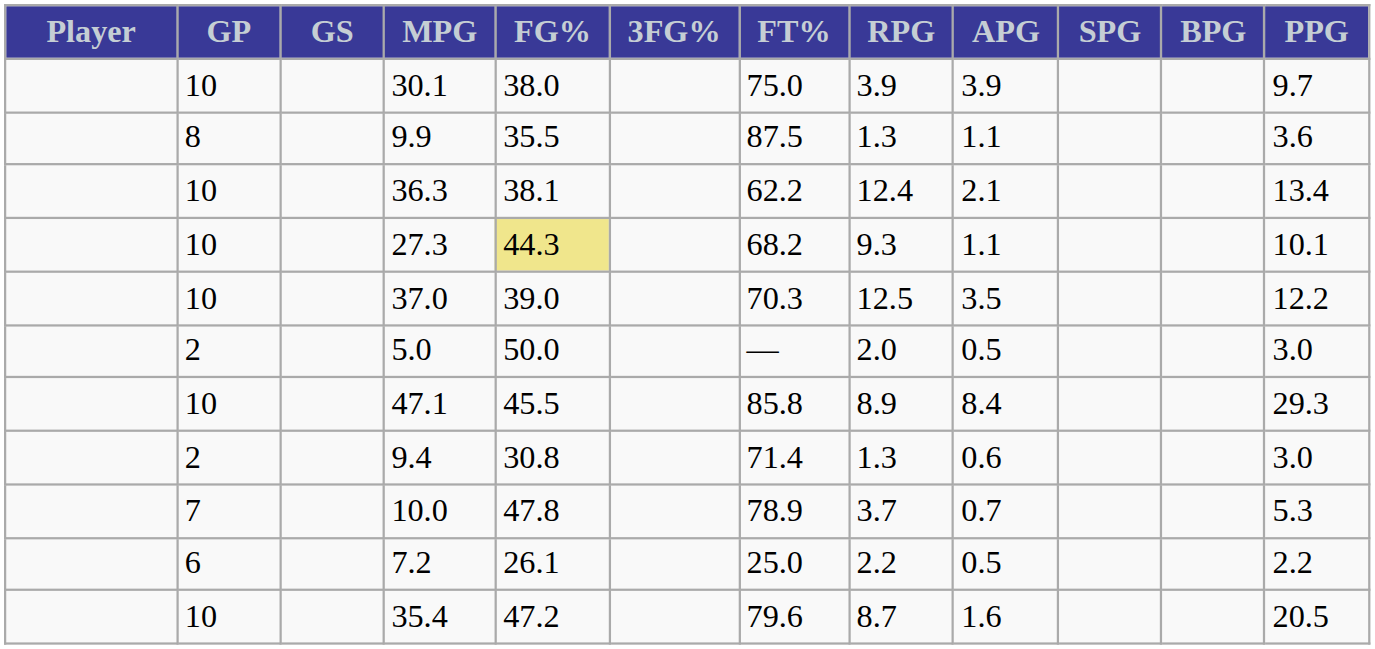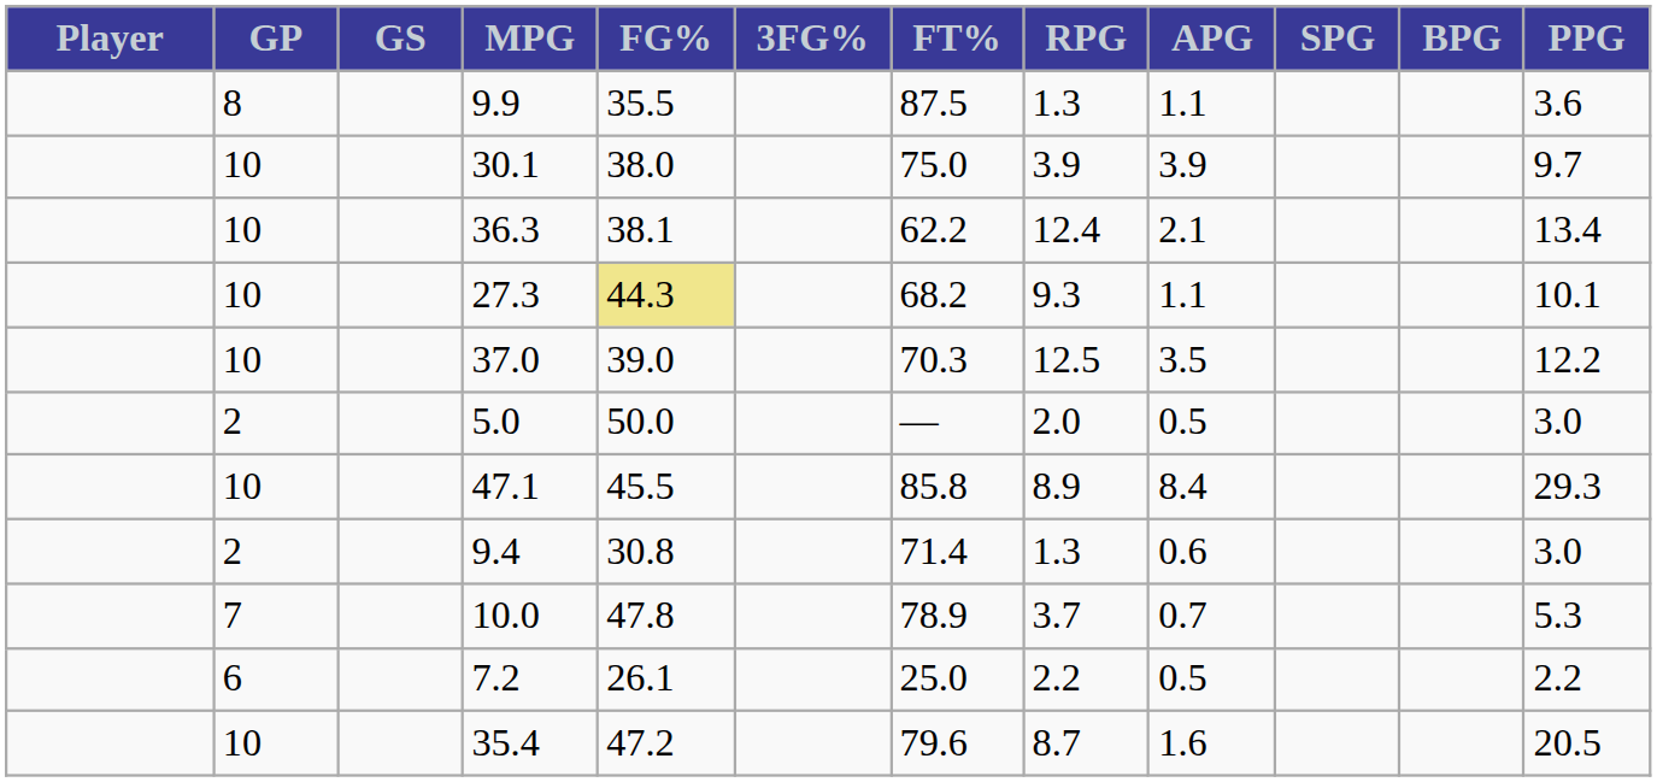 <table class="wikitable sortable" style="font-size: 90%">
 <tr>
 <th style="background:#393997;color:#c5ced4;" width="10%">Player</th>
 <th style="background:#393997;color:#c5ced4;" width="6%">GP</th>
 <th style="background:#393997;color:#c5ced4;" width="6%">GS</th>
 <th style="background:#393997;color:#c5ced4;" width="6%">MPG</th>
 <th style="background:#393997;color:#c5ced4;" width="6%">FG%</th>
 <th style="background:#393997;color:#c5ced4;" width="6%">3FG%</th>
 <th style="background:#393997;color:#c5ced4;" width="6%">FT%</th>
 <th style="background:#393997;color:#c5ced4;" width="6%">RPG</th>
 <th style="background:#393997;color:#c5ced4;" width="6%">APG</th>
 <th style="background:#393997;color:#c5ced4;" width="6%">SPG</th>
 <th style="background:#393997;color:#c5ced4;" width="6%">BPG</th>
 <th style="background:#393997;color:#c5ced4;" width="6%">PPG</th>
 </tr>
 <tr>
 <td></td>
+<td>8</td>
+<td></td>
+<td>9.9</td>
+<td>35.5</td>
+<td></td>
+<td>87.5</td>
+<td>1.3</td>
+<td>1.1</td>
+<td></td>
+<td></td>
+<td>3.6</td>
+</tr>
+<tr>
+<td></td>
 <td>10</td>
 <td></td>
 <td>30.1</td>
 <td>38.0</td>
 <td></td>
 <td>75.0</td>
 <td>3.9</td>
 <td>3.9</td>
 <td></td>
 <td></td>
 <td>9.7</td>
-</tr>
-<tr>
-<td></td>
-<td>8</td>
-<td></td>
-<td>9.9</td>
-<td>35.5</td>
-<td></td>
-<td>87.5</td>
-<td>1.3</td>
-<td>1.1</td>
-<td></td>
-<td></td>
-<td>3.6</td>
 </tr>
 <tr>
 <td></td>
 <td>10</td>
 <td></td>
 <td>36.3</td>
 <td>38.1</td>
 <td></td>
 <td>62.2</td>
 <td>12.4</td>
 <td>2.1</td>
 <td></td>
 <td></td>
 <td>13.4</td>
 </tr>
 <tr>
 <td></td>
 <td>10</td>
 <td></td>
 <td>27.3</td>
 <td style="background: khaki;">44.3</td>
 <td></td>
 <td>68.2</td>
 <td>9.3</td>
 <td>1.1</td>
 <td></td>
 <td></td>
 <td>10.1</td>
 </tr>
 <tr>
 <td></td>
 <td>10</td>
 <td></td>
 <td>37.0</td>
 <td>39.0</td>
 <td></td>
 <td>70.3</td>
 <td>12.5</td>
 <td>3.5</td>
 <td></td>
 <td></td>
 <td>12.2</td>
 </tr>
 <tr>
 <td></td>
 <td>2</td>
 <td></td>
 <td>5.0</td>
 <td>50.0</td>
 <td></td>
 <td>—</td>
 <td>2.0</td>
 <td>0.5</td>
 <td></td>
 <td></td>
 <td>3.0</td>
 </tr>
 <tr>
 <td></td>
 <td>10</td>
 <td></td>
 <td>47.1</td>
 <td>45.5</td>
 <td></td>
 <td>85.8</td>
 <td>8.9</td>
 <td>8.4</td>
 <td></td>
 <td></td>
 <td>29.3</td>
 </tr>
 <tr>
 <td></td>
 <td>2</td>
 <td></td>
 <td>9.4</td>
 <td>30.8</td>
 <td></td>
 <td>71.4</td>
 <td>1.3</td>
 <td>0.6</td>
 <td></td>
 <td></td>
 <td>3.0</td>
 </tr>
 <tr>
 <td></td>
 <td>7</td>
 <td></td>
 <td>10.0</td>
 <td>47.8</td>
 <td></td>
 <td>78.9</td>
 <td>3.7</td>
 <td>0.7</td>
 <td></td>
 <td></td>
 <td>5.3</td>
 </tr>
 <tr>
 <td></td>
 <td>6</td>
 <td></td>
 <td>7.2</td>
 <td>26.1</td>
 <td></td>
 <td>25.0</td>
 <td>2.2</td>
 <td>0.5</td>
 <td></td>
 <td></td>
 <td>2.2</td>
 </tr>
 <tr>
 <td></td>
 <td>10</td>
 <td></td>
 <td>35.4</td>
 <td>47.2</td>
 <td></td>
 <td>79.6</td>
 <td>8.7</td>
 <td>1.6</td>
 <td></td>
 <td></td>
 <td>20.5</td>
 </tr>
 </table>
